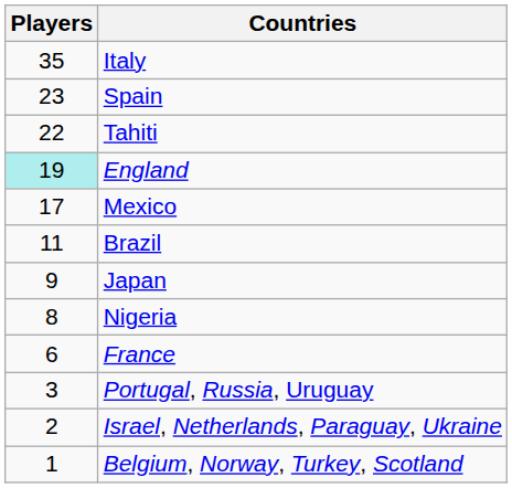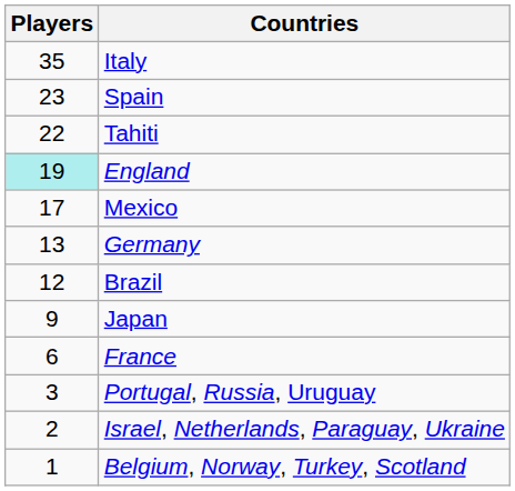 <table class="wikitable">
 <tr>
 <th>Players</th>
 <th>Countries</th>
 </tr>
 <tr>
 <td style="text-align:center;">35</td>
 <td> <a href='#'>Italy</a></td>
 </tr>
 <tr>
 <td style="text-align:center;">23</td>
 <td> <a href='#'>Spain</a></td>
 </tr>
 <tr>
 <td style="text-align:center;">22</td>
 <td> <a href='#'>Tahiti</a></td>
 </tr>
 <tr>
 <td style="background: paleturquoise; text-align:center;">19</td>
 <td> <em><a href='#'>England</a></em></td>
 </tr>
 <tr>
 <td style="text-align:center;">17</td>
 <td> <a href='#'>Mexico</a></td>
 </tr>
 <tr>
-<td style="text-align:center;">11</td>
+<td style="text-align:center;">13</td>
+<td> <em><a href='#'>Germany</a></em></td>
+</tr>
+<tr>
+<td style="text-align:center;">12</td>
 <td> <a href='#'>Brazil</a></td>
 </tr>
 <tr>
 <td style="text-align:center;">9</td>
 <td> <a href='#'>Japan</a></td>
-</tr>
-<tr>
-<td style="text-align:center;">8</td>
-<td> <a href='#'>Nigeria</a></td>
 </tr>
 <tr>
 <td style="text-align:center;">6</td>
 <td> <em><a href='#'>France</a></em></td>
 </tr>
 <tr>
 <td style="text-align:center;">3</td>
 <td> <em><a href='#'>Portugal</a></em>,  <em><a href='#'>Russia</a></em>,  <a href='#'>Uruguay</a></td>
 </tr>
 <tr>
 <td style="text-align:center;">2</td>
 <td> <em><a href='#'>Israel</a></em>,  <em><a href='#'>Netherlands</a></em>,  <em><a href='#'>Paraguay</a></em>,  <em><a href='#'>Ukraine</a></em></td>
 </tr>
 <tr>
 <td style="text-align:center;">1</td>
 <td> <em><a href='#'>Belgium</a></em>,  <em><a href='#'>Norway</a></em>,  <em><a href='#'>Turkey</a></em>,  <em><a href='#'>Scotland</a></em></td>
 </tr>
 </table>
